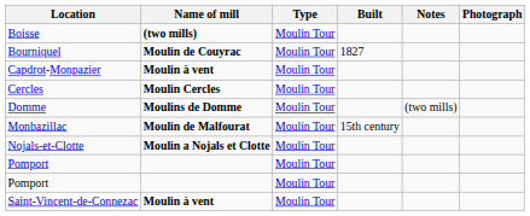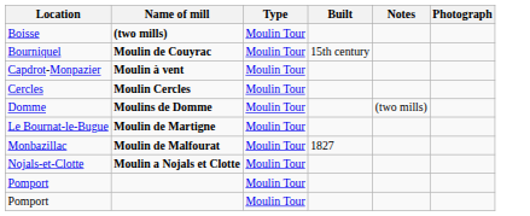 <table class="wikitable">
 <tr>
 <th>Location</th>
 <th>Name of mill</th>
 <th>Type</th>
 <th>Built</th>
 <th>Notes</th>
 <th>Photograph</th>
 </tr>
 <tr>
 <td><a href='#'>Boisse</a></td>
 <td><strong>(two mills)</strong></td>
 <td><a href='#'>Moulin Tour</a></td>
 <td></td>
 <td></td>
 <td></td>
 </tr>
 <tr>
 <td><a href='#'>Bourniquel</a></td>
 <td><strong>Moulin de Couyrac</strong></td>
 <td><a href='#'>Moulin Tour</a></td>
-<td>1827</td>
+<td>15th century</td>
 <td> </td>
 <td></td>
 </tr>
 <tr>
 <td><a href='#'>Capdrot</a>-<a href='#'>Monpazier</a></td>
 <td><strong>Moulin à vent</strong></td>
 <td><a href='#'>Moulin Tour</a></td>
 <td></td>
 <td> </td>
 <td></td>
 </tr>
 <tr>
 <td><a href='#'>Cercles</a></td>
 <td><strong>Moulin Cercles</strong></td>
 <td><a href='#'>Moulin Tour</a></td>
 <td></td>
 <td> </td>
 <td></td>
 </tr>
 <tr>
 <td><a href='#'>Domme</a></td>
 <td><strong>Moulins de Domme</strong></td>
 <td><a href='#'>Moulin Tour</a></td>
 <td></td>
 <td>(two mills)<br> </td>
 <td></td>
 </tr>
 <tr>
+<td><a href='#'>Le Bournat-le-Bugue</a></td>
+<td><strong>Moulin de Martigne</strong></td>
+<td><a href='#'>Moulin Tour</a></td>
+<td></td>
+<td> </td>
+<td></td>
+</tr>
+<tr>
 <td><a href='#'>Monbazillac</a></td>
 <td><strong>Moulin de Malfourat</strong></td>
 <td><a href='#'>Moulin Tour</a></td>
-<td>15th century</td>
+<td>1827</td>
 <td> </td>
 <td></td>
 </tr>
 <tr>
 <td><a href='#'>Nojals-et-Clotte</a></td>
 <td><strong>Moulin a Nojals et Clotte</strong></td>
 <td><a href='#'>Moulin Tour</a></td>
 <td></td>
 <td> </td>
 <td></td>
 </tr>
 <tr>
 <td><a href='#'>Pomport</a></td>
 <td></td>
 <td><a href='#'>Moulin Tour</a></td>
 <td></td>
 <td></td>
 <td></td>
 </tr>
 <tr>
 <td>Pomport</td>
 <td></td>
 <td><a href='#'>Moulin Tour</a></td>
 <td></td>
 <td></td>
 <td></td>
 </tr>
-<tr>
-<td><a href='#'>Saint-Vincent-de-Connezac</a></td>
-<td><strong>Moulin à vent</strong></td>
-<td><a href='#'>Moulin Tour</a></td>
-<td></td>
-<td></td>
-<td></td>
-</tr>
 </table>
